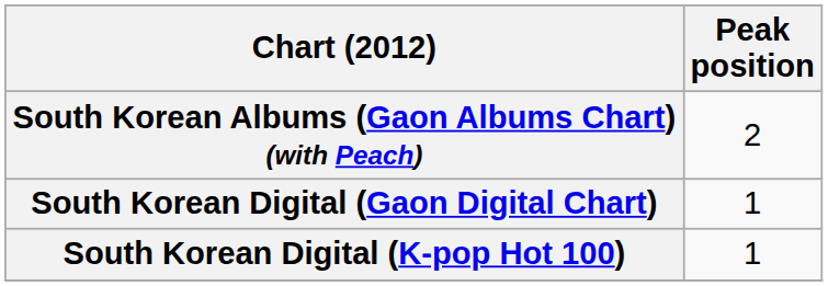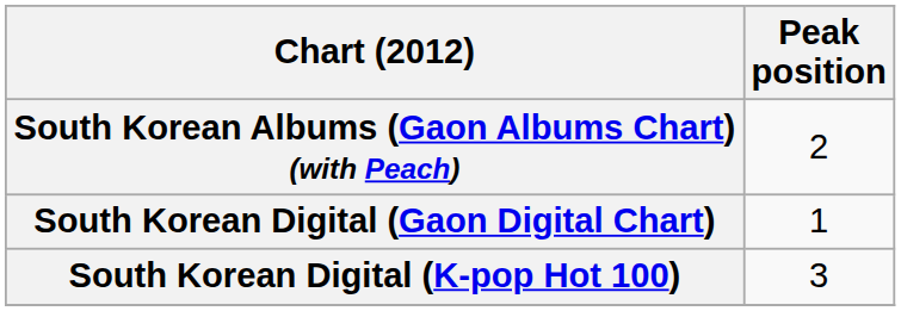 <table class="wikitable sortable plainrowheaders">
 <tr>
 <th scope="col">Chart (2012)</th>
 <th scope="col">Peak<br>position</th>
 </tr>
 <tr>
 <th scope="row">South Korean Albums (<a href='#'>Gaon Albums Chart</a>)<br><small><em>(with <a href='#'>Peach</a>)</em></small></th>
 <td style="text-align:center;">2</td>
 </tr>
 <tr>
 <th scope="row">South Korean Digital (<a href='#'>Gaon Digital Chart</a>)</th>
 <td style="text-align:center;">1</td>
 </tr>
 <tr>
 <th scope="row">South Korean Digital (<a href='#'>K-pop Hot 100</a>)</th>
-<td style="text-align:center;">1</td>
+<td style="text-align:center;">3</td>
 </tr>
 <tr>
 </tr>
 </table>
